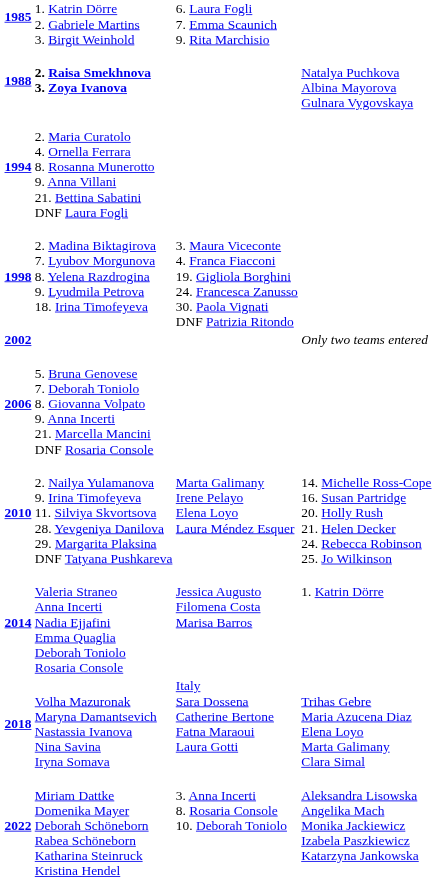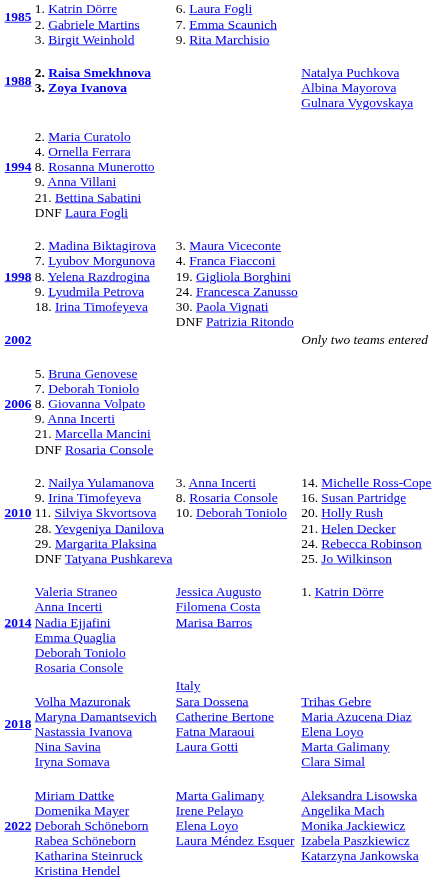 <table>
 <tr style="vertical-align:top;">
 <th style="vertical-align:middle;"><a href='#'>1985</a></th>
 <td><em></em><br>1. <a href='#'>Katrin Dörre</a><br>2. <a href='#'>Gabriele Martins</a><br>3. <a href='#'>Birgit Weinhold</a></td>
 <td><em></em><br>6. <a href='#'>Laura Fogli</a><br>7. <a href='#'>Emma Scaunich</a><br>9. <a href='#'>Rita Marchisio</a></td>
 <td><em></em></td>
 </tr>
 <tr style="vertical-align:top;">
 <th style="vertical-align:middle;"><a href='#'>1988</a></th>
 <td><strong><em></em><br>2. <a href='#'>Raisa Smekhnova</a><br>3. <a href='#'>Zoya Ivanova</a></strong></td>
 <td><em></em></td>
 <td> <br><a href='#'>Natalya Puchkova</a><br><a href='#'>Albina Mayorova</a><br><a href='#'>Gulnara Vygovskaya</a></td>
 </tr>
 <tr style="vertical-align:top;">
 <th style="vertical-align:middle;"><a href='#'>1994</a></th>
 <td><em></em><br>2. <a href='#'>Maria Curatolo</a><br>4. <a href='#'>Ornella Ferrara</a><br>8. <a href='#'>Rosanna Munerotto</a><br>9. <a href='#'>Anna Villani</a><br>21. <a href='#'>Bettina Sabatini</a><br>DNF <a href='#'>Laura Fogli</a></td>
 <td><em></em></td>
 <td><em></em></td>
 </tr>
 <tr style="vertical-align:top;">
 <th style="vertical-align:middle;"><a href='#'>1998</a></th>
 <td><em></em><br>2. <a href='#'>Madina Biktagirova</a><br>7. <a href='#'>Lyubov Morgunova</a><br>8. <a href='#'>Yelena Razdrogina</a><br>9. <a href='#'>Lyudmila Petrova</a><br>18. <a href='#'>Irina Timofeyeva</a></td>
 <td><em></em><br>3. <a href='#'>Maura Viceconte</a><br>4. <a href='#'>Franca Fiacconi</a><br>19. <a href='#'>Gigliola Borghini</a><br>24. <a href='#'>Francesca Zanusso</a><br>30. <a href='#'>Paola Vignati</a><br>DNF <a href='#'>Patrizia Ritondo</a></td>
 <td><em></em></td>
 </tr>
 <tr style="vertical-align:top;">
 <th style="vertical-align:middle;"><a href='#'>2002</a></th>
 <td><em></em></td>
 <td><em></em></td>
 <td><em>Only two teams entered</em></td>
 </tr>
 <tr style="vertical-align:top;">
 <th style="vertical-align:middle;"><a href='#'>2006</a></th>
 <td><em></em><br>5. <a href='#'>Bruna Genovese</a><br>7. <a href='#'>Deborah Toniolo</a><br>8. <a href='#'>Giovanna Volpato</a><br>9. <a href='#'>Anna Incerti</a><br>21. <a href='#'>Marcella Mancini</a><br>DNF <a href='#'>Rosaria Console</a></td>
 <td><em></em></td>
 <td><em></em></td>
 </tr>
 <tr style="vertical-align:top;">
 <th style="vertical-align:middle;"><a href='#'>2010</a></th>
 <td><br>2. <a href='#'>Nailya Yulamanova</a><br>9. <a href='#'>Irina Timofeyeva</a><br>11. <a href='#'>Silviya Skvortsova</a><br>28. <a href='#'>Yevgeniya Danilova</a><br>29. <a href='#'>Margarita Plaksina</a><br>DNF <a href='#'>Tatyana Pushkareva</a></td>
-<td><br><a href='#'>Marta Galimany</a><br><a href='#'>Irene Pelayo</a><br><a href='#'>Elena Loyo</a><br><a href='#'>Laura Méndez Esquer</a></td>
+<td><br>3. <a href='#'>Anna Incerti</a><br>8. <a href='#'>Rosaria Console</a><br>10. <a href='#'>Deborah Toniolo</a></td>
 <td><br>14. <a href='#'>Michelle Ross-Cope</a><br>16. <a href='#'>Susan Partridge</a><br>20. <a href='#'>Holly Rush</a><br>21. <a href='#'>Helen Decker</a><br>24. <a href='#'>Rebecca Robinson</a><br>25. <a href='#'>Jo Wilkinson</a></td>
 </tr>
 <tr style="vertical-align:top;">
 <th style="vertical-align:middle;"><a href='#'>2014</a></th>
 <td> <br><a href='#'>Valeria Straneo</a><br><a href='#'>Anna Incerti</a><br><a href='#'>Nadia Ejjafini</a><br><a href='#'>Emma Quaglia</a><br><a href='#'>Deborah Toniolo</a><br><a href='#'>Rosaria Console</a></td>
 <td> <br><a href='#'>Jessica Augusto</a><br><a href='#'>Filomena Costa</a><br><a href='#'>Marisa Barros</a></td>
 <td><em></em><br>1. <a href='#'>Katrin Dörre</a></td>
 </tr>
 <tr style="vertical-align:top;">
 <th style="vertical-align:middle;"><a href='#'>2018</a></th>
 <td> <br><a href='#'>Volha Mazuronak</a><br><a href='#'>Maryna Damantsevich</a><br><a href='#'>Nastassia Ivanova</a><br><a href='#'>Nina Savina</a><br><a href='#'>Iryna Somava</a></td>
 <td> <a href='#'>Italy</a><br><a href='#'>Sara Dossena</a><br><a href='#'>Catherine Bertone</a><br><a href='#'>Fatna Maraoui</a><br><a href='#'>Laura Gotti</a></td>
 <td> <br><a href='#'>Trihas Gebre</a><br><a href='#'>Maria Azucena Diaz</a><br><a href='#'>Elena Loyo</a><br><a href='#'>Marta Galimany</a><br><a href='#'>Clara Simal</a></td>
 </tr>
 <tr style="vertical-align:top;">
 <th style="vertical-align:middle;"><a href='#'>2022</a></th>
 <td><br><a href='#'>Miriam Dattke</a><br><a href='#'>Domenika Mayer</a><br><a href='#'>Deborah Schöneborn</a><br><a href='#'>Rabea Schöneborn</a><br><a href='#'>Katharina Steinruck</a><br><a href='#'>Kristina Hendel</a></td>
-<td><br>3. <a href='#'>Anna Incerti</a><br>8. <a href='#'>Rosaria Console</a><br>10. <a href='#'>Deborah Toniolo</a></td>
+<td><br><a href='#'>Marta Galimany</a><br><a href='#'>Irene Pelayo</a><br><a href='#'>Elena Loyo</a><br><a href='#'>Laura Méndez Esquer</a></td>
 <td><br><a href='#'>Aleksandra Lisowska</a><br><a href='#'>Angelika Mach</a><br><a href='#'>Monika Jackiewicz</a><br><a href='#'>Izabela Paszkiewicz</a><br><a href='#'>Katarzyna Jankowska</a></td>
 </tr>
 </table>
